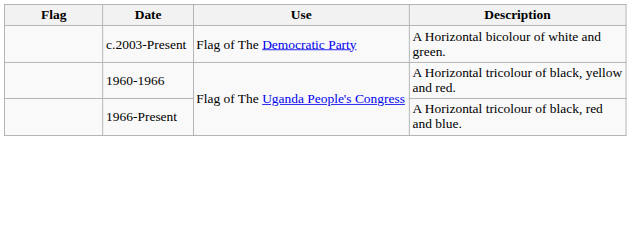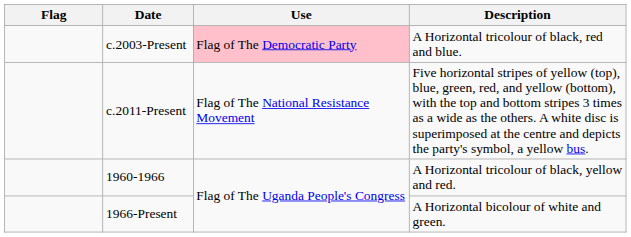 <table class="wikitable">
 <tr>
 <th style="width:110px;">Flag</th>
 <th style="width:100px;">Date</th>
 <th style="width:250px;">Use</th>
 <th style="width:250px;">Description</th>
 </tr>
 <tr>
 <td></td>
 <td>c.2003-Present</td>
-<td>Flag of The <a href='#'>Democratic Party</a></td>
-<td>A Horizontal bicolour of white and green.</td>
+<td style="background: pink;">Flag of The <a href='#'>Democratic Party</a></td>
+<td>A Horizontal tricolour of black, red and blue.</td>
+</tr>
+<tr>
+<td></td>
+<td>c.2011-Present</td>
+<td>Flag of The <a href='#'>National Resistance Movement</a></td>
+<td>Five horizontal stripes of yellow (top), blue, green, red, and yellow (bottom), with the top and bottom stripes 3 times as a wide as the others. A white disc is superimposed at the centre and depicts the party's symbol, a yellow <a href='#'>bus</a>.</td>
 </tr>
 <tr>
 <td></td>
 <td>1960-1966</td>
 <td rowspan="2">Flag of The <a href='#'>Uganda People's Congress</a></td>
 <td>A Horizontal tricolour of black, yellow and red.</td>
 </tr>
 <tr>
 <td></td>
 <td>1966-Present</td>
-<td>A Horizontal tricolour of black, red and blue.</td>
+<td>A Horizontal bicolour of white and green.</td>
 </tr>
 </table>
